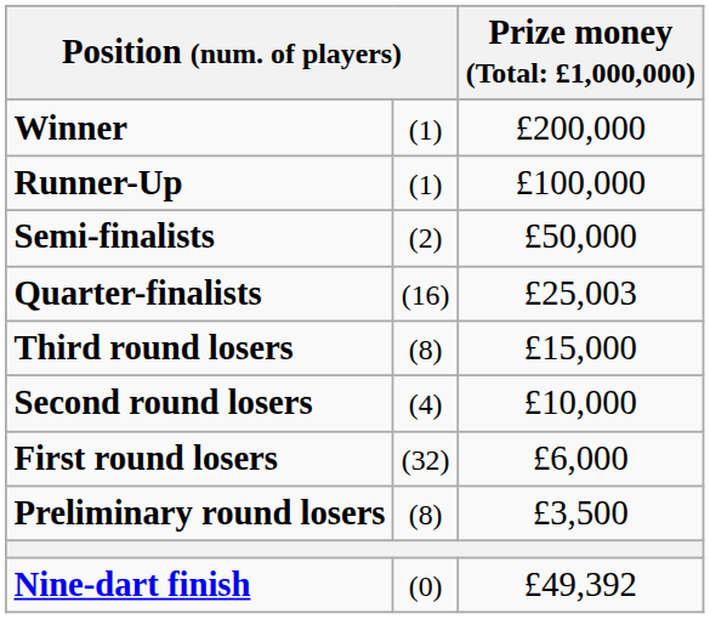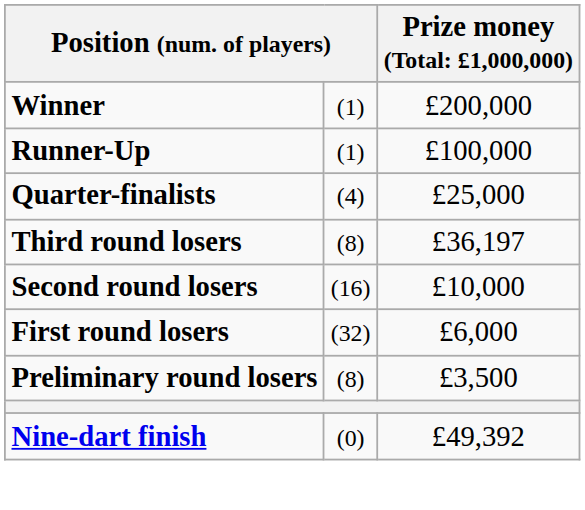 <table class="wikitable">
 <tr>
 <th colspan=2>Position <small>(num. of players)</small></th>
 <th>Prize money<br><small>(Total: £1,000,000)</small></th>
 </tr>
 <tr>
 <td><strong>Winner</strong></td>
 <td align=center><small>(1)</small></td>
 <td align=center>£200,000</td>
 </tr>
 <tr>
 <td><strong>Runner-Up</strong></td>
 <td align=center><small>(1)</small></td>
 <td align=center>£100,000</td>
 </tr>
 <tr>
-<td><strong>Semi-finalists</strong></td>
-<td align=center><small>(2)</small></td>
-<td align=center>£50,000</td>
-</tr>
-<tr>
 <td><strong>Quarter-finalists</strong></td>
-<td align=center><small>(16)</small></td>
-<td align=center>£25,003</td>
+<td align=center><small>(4)</small></td>
+<td align=center>£25,000</td>
 </tr>
 <tr>
 <td><strong>Third round losers</strong></td>
 <td align=center><small>(8)</small></td>
-<td align=center>£15,000</td>
+<td align=center>£36,197</td>
 </tr>
 <tr>
 <td><strong>Second round losers</strong></td>
-<td align=center><small>(4)</small></td>
+<td align=center><small>(16)</small></td>
 <td align=center>£10,000</td>
 </tr>
 <tr>
 <td><strong>First round losers</strong></td>
 <td align=center><small>(32)</small></td>
 <td align=center>£6,000</td>
 </tr>
 <tr>
 <td><strong>Preliminary round losers</strong></td>
 <td align=center><small>(8)</small></td>
 <td align=center>£3,500</td>
 </tr>
 <tr>
 <th colspan=3></th>
 </tr>
 <tr>
 <td><strong><a href='#'>Nine-dart finish</a></strong></td>
 <td align=center><small>(0)</small></td>
 <td align=center>£49,392</td>
 </tr>
 </table>
